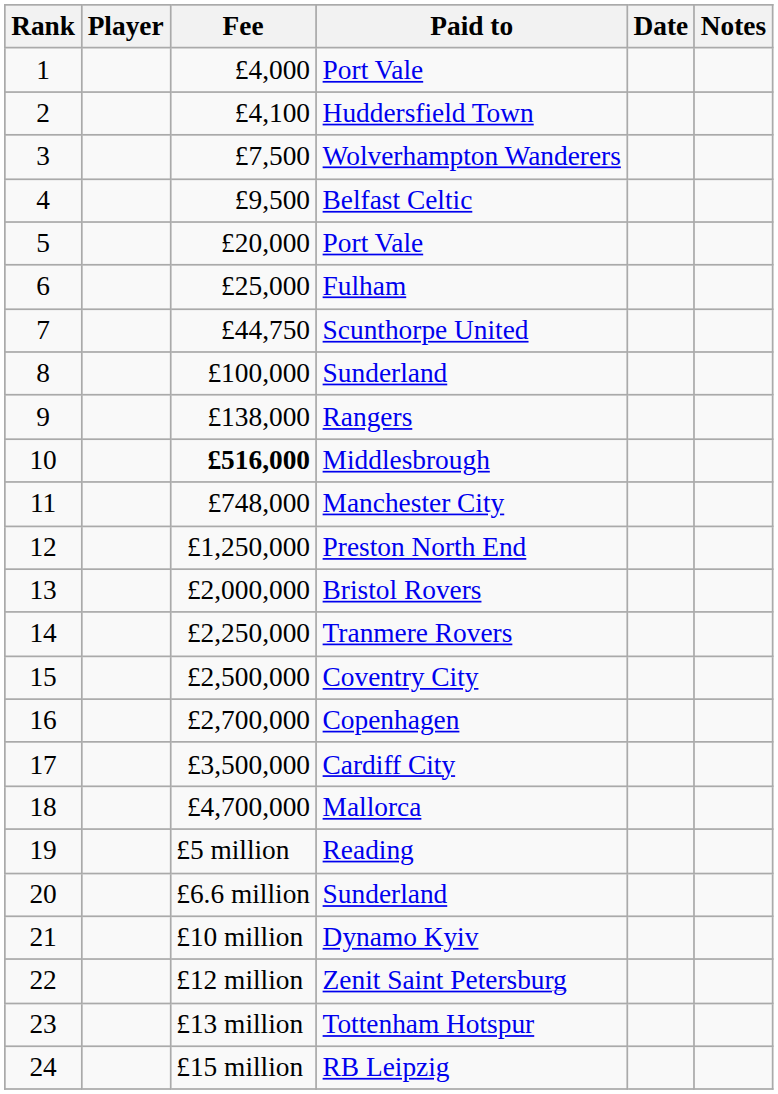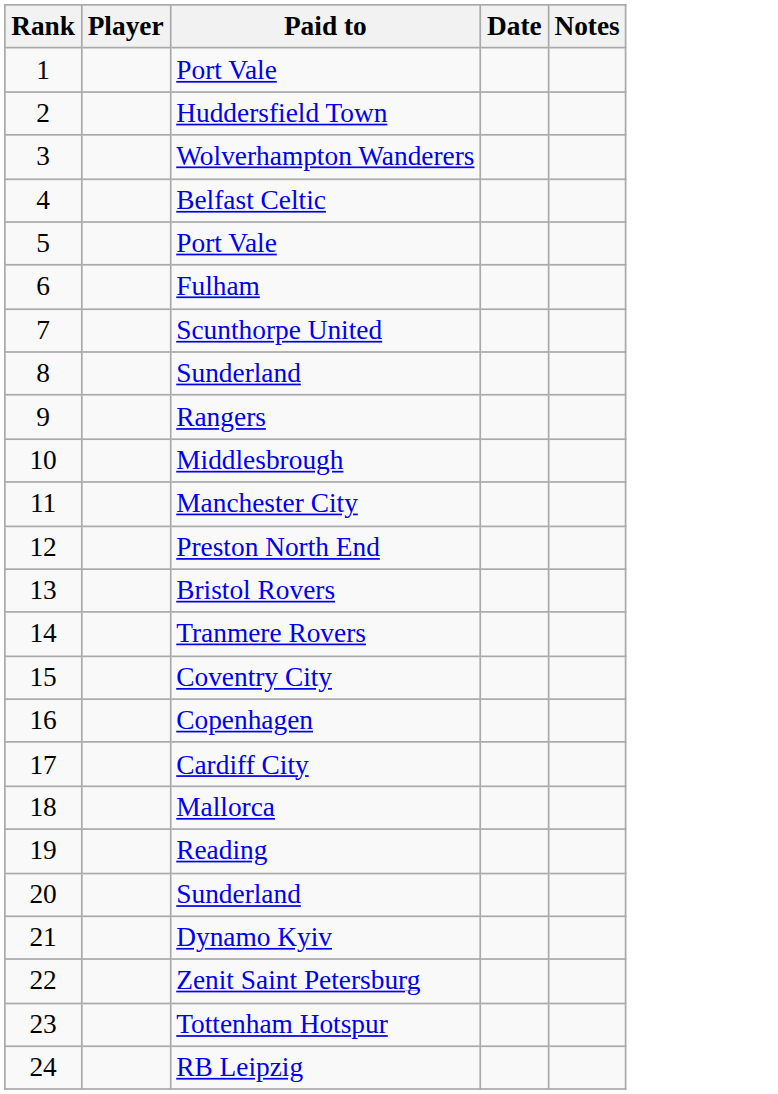 <table class="wikitable sortable">
 <tr>
 <th>Rank</th>
 <th>Player</th>
-<th>Fee</th>
 <th>Paid to</th>
 <th>Date</th>
 <th class=unsortable>Notes</th>
 </tr>
 <tr>
 <td style="text-align:center;">1</td>
 <td style="text-align:left;"> </td>
-<td style="text-align:right;">£4,000</td>
 <td><a href='#'>Port Vale</a></td>
 <td></td>
 <td align=center></td>
 </tr>
 <tr>
 <td style="text-align:center;">2</td>
 <td style="text-align:left;"> </td>
-<td style="text-align:right;">£4,100</td>
 <td><a href='#'>Huddersfield Town</a></td>
 <td></td>
 <td align=center></td>
 </tr>
 <tr>
 <td style="text-align:center;">3</td>
 <td style="text-align:left;"> </td>
-<td style="text-align:right;">£7,500</td>
 <td><a href='#'>Wolverhampton Wanderers</a></td>
 <td></td>
 <td align=center></td>
 </tr>
 <tr>
 <td style="text-align:center;">4</td>
 <td style="text-align:left;"> </td>
-<td style="text-align:right;">£9,500</td>
 <td> <a href='#'>Belfast Celtic</a></td>
 <td></td>
 <td align=center></td>
 </tr>
 <tr>
 <td style="text-align:center;">5</td>
 <td style="text-align:left;"> </td>
-<td style="text-align:right;">£20,000</td>
 <td><a href='#'>Port Vale</a></td>
 <td></td>
 <td align=center></td>
 </tr>
 <tr>
 <td style="text-align:center;">6</td>
 <td style="text-align:left;"> </td>
-<td style="text-align:right;">£25,000</td>
 <td><a href='#'>Fulham</a></td>
 <td></td>
 <td align=center></td>
 </tr>
 <tr>
 <td style="text-align:center;">7</td>
 <td style="text-align:left;"> </td>
-<td style="text-align:right;">£44,750</td>
 <td><a href='#'>Scunthorpe United</a></td>
 <td></td>
 <td align=center></td>
 </tr>
 <tr>
 <td style="text-align:center;">8</td>
 <td style="text-align:left;"> </td>
-<td style="text-align:right;">£100,000</td>
 <td><a href='#'>Sunderland</a></td>
 <td></td>
 <td align=center></td>
 </tr>
 <tr>
 <td style="text-align:center;">9</td>
 <td style="text-align:left;"> </td>
-<td style="text-align:right;">£138,000</td>
 <td> <a href='#'>Rangers</a></td>
 <td></td>
 <td align=center></td>
 </tr>
 <tr>
 <td style="text-align:center;">10</td>
 <td style="text-align:left;"> <strong></strong></td>
-<td style="text-align:right;"><strong>£516,000</strong></td>
 <td><a href='#'>Middlesbrough</a></td>
 <td></td>
 <td align=center></td>
 </tr>
 <tr>
 <td style="text-align:center;">11</td>
 <td style="text-align:left;"> </td>
-<td style="text-align:right;">£748,000</td>
 <td><a href='#'>Manchester City</a></td>
 <td></td>
 <td align=center></td>
 </tr>
 <tr>
 <td style="text-align:center;">12</td>
 <td style="text-align:left;"> </td>
-<td style="text-align:right;">£1,250,000</td>
 <td><a href='#'>Preston North End</a></td>
 <td></td>
 <td align=center></td>
 </tr>
 <tr>
 <td style="text-align:center;">13</td>
 <td style="text-align:left;"> </td>
-<td style="text-align:right;">£2,000,000</td>
 <td><a href='#'>Bristol Rovers</a></td>
 <td></td>
 <td align=center></td>
 </tr>
 <tr>
 <td style="text-align:center;">14</td>
 <td style="text-align:left;"> </td>
-<td style="text-align:right;">£2,250,000</td>
 <td><a href='#'>Tranmere Rovers</a></td>
 <td></td>
 <td align=center></td>
 </tr>
 <tr>
 <td style="text-align:center;">15</td>
 <td style="text-align:left;"> </td>
-<td style="text-align:right;">£2,500,000</td>
 <td><a href='#'>Coventry City</a></td>
 <td></td>
 <td align=center></td>
 </tr>
 <tr>
 <td style="text-align:center;">16</td>
 <td style="text-align:left;"> </td>
-<td style="text-align:right;">£2,700,000</td>
 <td> <a href='#'>Copenhagen</a></td>
 <td></td>
 <td align=center></td>
 </tr>
 <tr>
 <td style="text-align:center;">17</td>
 <td style="text-align:left;"> </td>
-<td style="text-align:right;">£3,500,000</td>
 <td><a href='#'>Cardiff City</a></td>
 <td></td>
 <td align=center></td>
 </tr>
 <tr>
 <td style="text-align:center;">18</td>
 <td style="text-align:left;"> </td>
-<td style="text-align:right;">£4,700,000</td>
 <td> <a href='#'>Mallorca</a></td>
 <td></td>
 <td align=center></td>
 </tr>
 <tr>
 <td style="text-align:center;">19</td>
 <td style="text-align:left;"> </td>
-<td>£5 million</td>
 <td><a href='#'>Reading</a></td>
 <td></td>
 <td align=center></td>
 </tr>
 <tr>
 <td style="text-align:center;">20</td>
 <td style="text-align:left;"> </td>
-<td>£6.6 million</td>
 <td><a href='#'>Sunderland</a></td>
 <td></td>
 <td align=center></td>
 </tr>
 <tr>
 <td style="text-align:center;">21</td>
 <td style="text-align:left;"> </td>
-<td>£10 million</td>
 <td> <a href='#'>Dynamo Kyiv</a></td>
 <td></td>
 <td align=center></td>
 </tr>
 <tr>
 <td style="text-align:center;">22</td>
 <td style="text-align:left;"> </td>
-<td>£12 million</td>
 <td> <a href='#'>Zenit Saint Petersburg</a></td>
 <td></td>
 <td align=center></td>
 </tr>
 <tr>
 <td style="text-align:center;">23</td>
 <td style="text-align:left;"> </td>
-<td>£13 million</td>
 <td><a href='#'>Tottenham Hotspur</a></td>
 <td></td>
 <td align=center></td>
 </tr>
 <tr>
 <td style="text-align:center;">24</td>
 <td style="text-align:left;"> </td>
-<td>£15 million</td>
 <td> <a href='#'>RB Leipzig</a></td>
 <td></td>
 <td align=center></td>
 </tr>
 </table>
